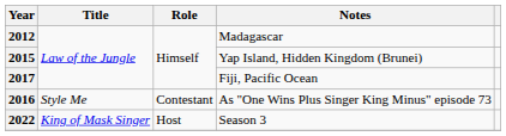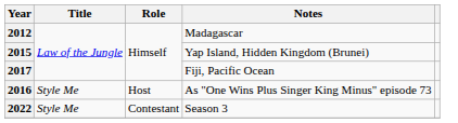 <table class="wikitable  plainrowheaders">
 <tr>
 <th scope="col">Year</th>
 <th scope="col">Title</th>
 <th scope="col">Role</th>
 <th scope="col">Notes</th>
 <th scope="col" class="unsortable"></th>
 </tr>
 <tr>
 <th scope="row">2012</th>
 <td rowspan="3"><em><a href='#'>Law of the Jungle</a> </em></td>
 <td rowspan="3">Himself</td>
 <td>Madagascar</td>
 <td></td>
 </tr>
 <tr>
 <th scope="row">2015</th>
 <td>Yap Island, Hidden Kingdom (Brunei)</td>
 <td></td>
 </tr>
 <tr>
 <th scope="row">2017</th>
 <td>Fiji, Pacific Ocean</td>
 <td></td>
 </tr>
 <tr>
 <th scope="row">2016</th>
 <td><em>Style Me</em></td>
-<td>Contestant</td>
+<td>Host</td>
 <td>As "One Wins Plus Singer King Minus" episode 73</td>
 <td></td>
 </tr>
 <tr>
 <th scope="row">2022</th>
-<td><em><a href='#'>King of Mask Singer</a></em></td>
-<td>Host</td>
+<td><em>Style Me</em></td>
+<td>Contestant</td>
 <td>Season 3</td>
 <td></td>
 </tr>
 <tr>
 </tr>
 </table>
